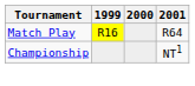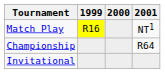 <table class="wikitable" style="text-align:center;">
 <tr>
 <th>Tournament</th>
 <th>1999</th>
 <th>2000</th>
 <th>2001</th>
 </tr>
 <tr>
 <td align="left"><a href='#'>Match Play</a></td>
 <td style="background:yellow;">R16</td>
 <td style="background:#eeeeee;"></td>
-<td>R64</td>
+<td>NT<sup>1</sup></td>
 </tr>
 <tr>
 <td align="left"><a href='#'>Championship</a></td>
 <td style="background:#eeeeee;"></td>
 <td style="background:#eeeeee;"></td>
-<td>NT<sup>1</sup></td>
+<td>R64</td>
+</tr>
+<tr>
+<td align="left"><a href='#'>Invitational</a></td>
+<td style="background:#eeeeee;"></td>
+<td style="background:#eeeeee;"></td>
+<td style="background:#eeeeee;"></td>
 </tr>
 </table>
